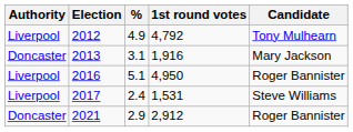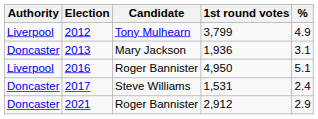 <table class="wikitable">
 <tr>
 <th>Authority</th>
 <th>Election</th>
+<th>Candidate</th>
+<th>1st round votes</th>
 <th>%</th>
-<th>1st round votes</th>
-<th>Candidate</th>
 </tr>
 <tr>
 <td><a href='#'>Liverpool</a></td>
 <td><a href='#'>2012</a></td>
+<td><a href='#'>Tony Mulhearn</a></td>
+<td>3,799</td>
 <td>4.9</td>
-<td>4,792</td>
-<td><a href='#'>Tony Mulhearn</a></td>
 </tr>
 <tr>
 <td><a href='#'>Doncaster</a></td>
 <td><a href='#'>2013</a></td>
+<td>Mary Jackson</td>
+<td>1,936</td>
 <td>3.1</td>
-<td>1,916</td>
-<td>Mary Jackson</td>
 </tr>
 <tr>
 <td><a href='#'>Liverpool</a></td>
 <td><a href='#'>2016</a></td>
+<td>Roger Bannister</td>
+<td>4,950</td>
 <td>5.1</td>
-<td>4,950</td>
-<td>Roger Bannister</td>
 </tr>
 <tr>
-<td><a href='#'>Liverpool</a></td>
+<td><a href='#'>Doncaster</a></td>
 <td><a href='#'>2017</a></td>
+<td>Steve Williams</td>
+<td>1,531</td>
 <td>2.4</td>
-<td>1,531</td>
-<td>Steve Williams</td>
 </tr>
 <tr>
 <td><a href='#'>Doncaster</a></td>
 <td><a href='#'>2021</a></td>
+<td>Roger Bannister</td>
+<td>2,912</td>
 <td>2.9</td>
-<td>2,912</td>
-<td>Roger Bannister</td>
 </tr>
 </table>
